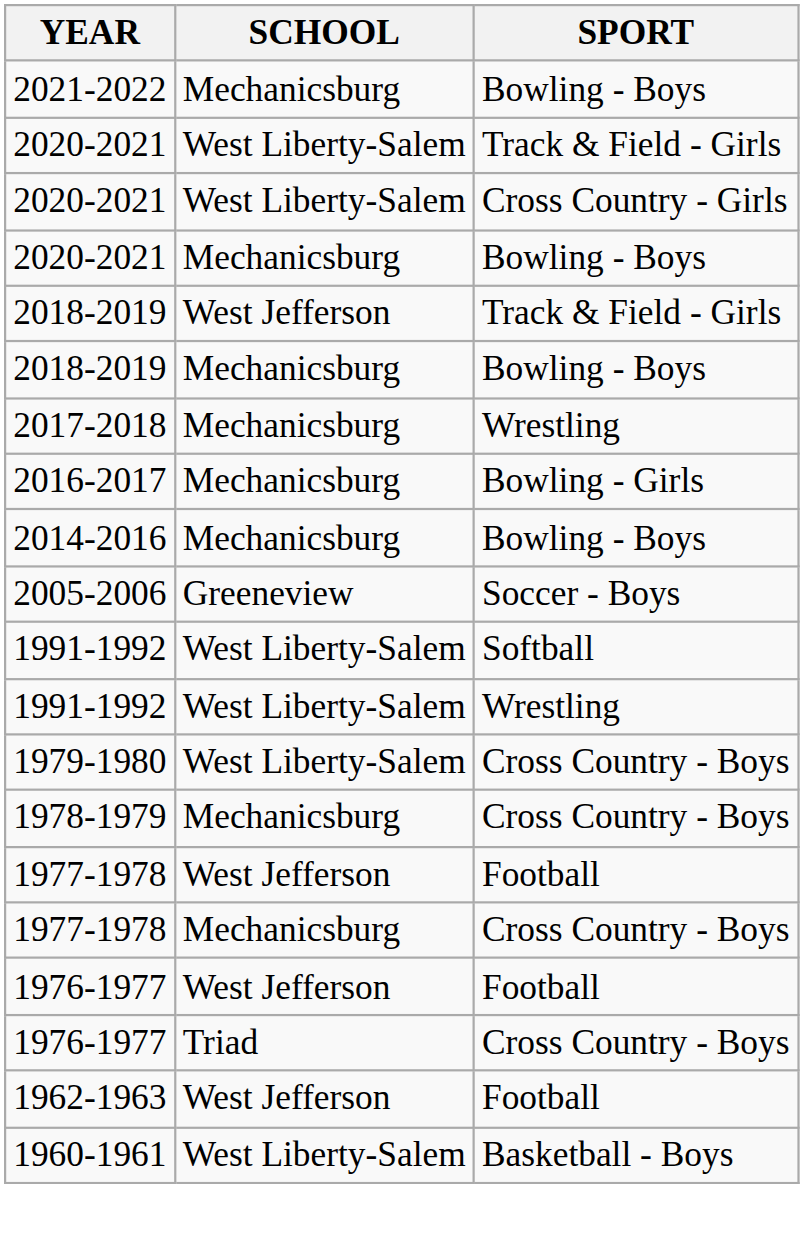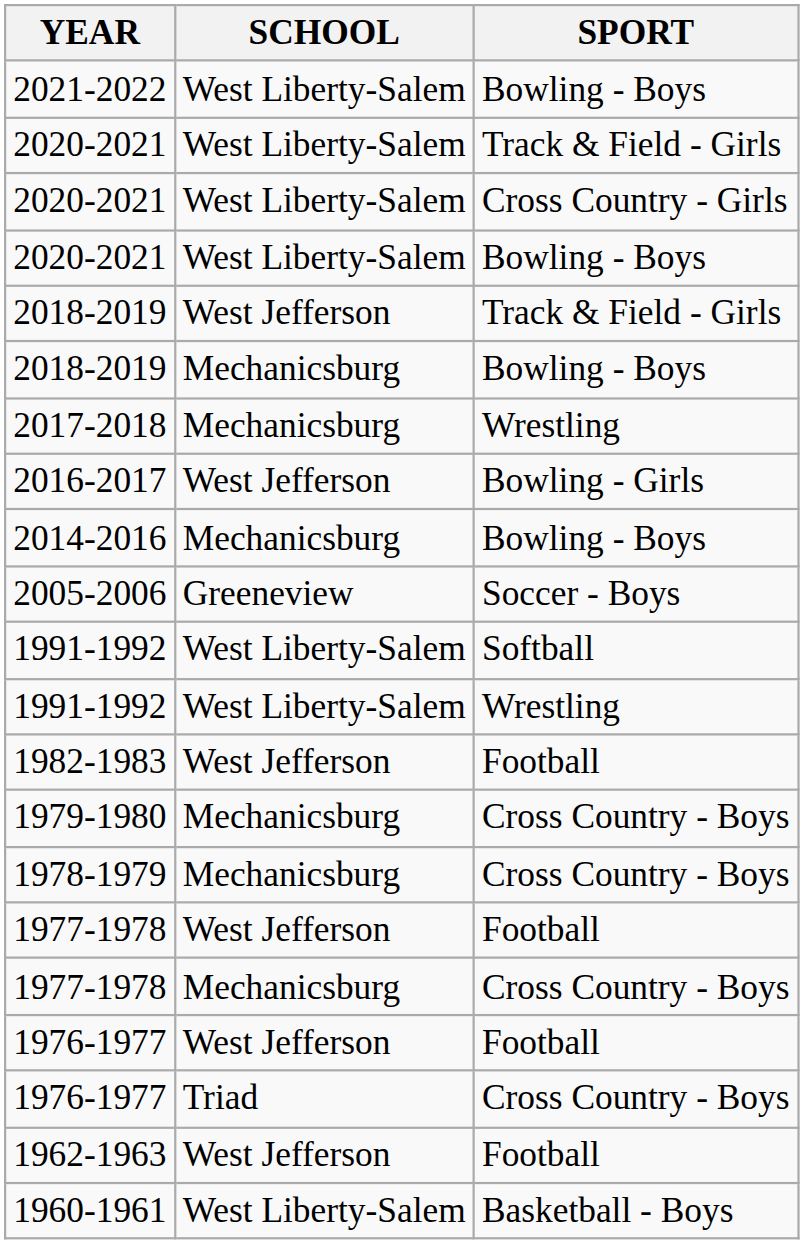 <table class="wikitable">
 <tr>
 <th>YEAR</th>
 <th>SCHOOL</th>
 <th>SPORT</th>
 </tr>
 <tr>
 <td>2021-2022</td>
-<td>Mechanicsburg</td>
+<td>West Liberty-Salem</td>
 <td>Bowling - Boys</td>
 </tr>
 <tr>
 <td>2020-2021</td>
 <td>West Liberty-Salem</td>
 <td>Track & Field - Girls</td>
 </tr>
 <tr>
 <td>2020-2021</td>
 <td>West Liberty-Salem</td>
 <td>Cross Country - Girls</td>
 </tr>
 <tr>
 <td>2020-2021</td>
-<td>Mechanicsburg</td>
+<td>West Liberty-Salem</td>
 <td>Bowling - Boys</td>
 </tr>
 <tr>
 <td>2018-2019</td>
 <td>West Jefferson</td>
 <td>Track & Field - Girls</td>
 </tr>
 <tr>
 <td>2018-2019</td>
 <td>Mechanicsburg</td>
 <td>Bowling - Boys</td>
 </tr>
 <tr>
 <td>2017-2018</td>
 <td>Mechanicsburg</td>
 <td>Wrestling</td>
 </tr>
 <tr>
 <td>2016-2017</td>
-<td>Mechanicsburg</td>
+<td>West Jefferson</td>
 <td>Bowling - Girls</td>
 </tr>
 <tr>
 <td>2014-2016</td>
 <td>Mechanicsburg</td>
 <td>Bowling - Boys</td>
 </tr>
 <tr>
 <td>2005-2006</td>
 <td>Greeneview</td>
 <td>Soccer - Boys</td>
 </tr>
 <tr>
 <td>1991-1992</td>
 <td>West Liberty-Salem</td>
 <td>Softball</td>
 </tr>
 <tr>
 <td>1991-1992</td>
 <td>West Liberty-Salem</td>
 <td>Wrestling</td>
 </tr>
 <tr>
+<td>1982-1983</td>
+<td>West Jefferson</td>
+<td>Football</td>
+</tr>
+<tr>
 <td>1979-1980</td>
-<td>West Liberty-Salem</td>
+<td>Mechanicsburg</td>
 <td>Cross Country - Boys</td>
 </tr>
 <tr>
 <td>1978-1979</td>
 <td>Mechanicsburg</td>
 <td>Cross Country - Boys</td>
 </tr>
 <tr>
 <td>1977-1978</td>
 <td>West Jefferson</td>
 <td>Football</td>
 </tr>
 <tr>
 <td>1977-1978</td>
 <td>Mechanicsburg</td>
 <td>Cross Country - Boys</td>
 </tr>
 <tr>
 <td>1976-1977</td>
 <td>West Jefferson</td>
 <td>Football</td>
 </tr>
 <tr>
 <td>1976-1977</td>
 <td>Triad</td>
 <td>Cross Country - Boys</td>
 </tr>
 <tr>
 <td>1962-1963</td>
 <td>West Jefferson</td>
 <td>Football</td>
 </tr>
 <tr>
 <td>1960-1961</td>
 <td>West Liberty-Salem</td>
 <td>Basketball - Boys</td>
 </tr>
 </table>
